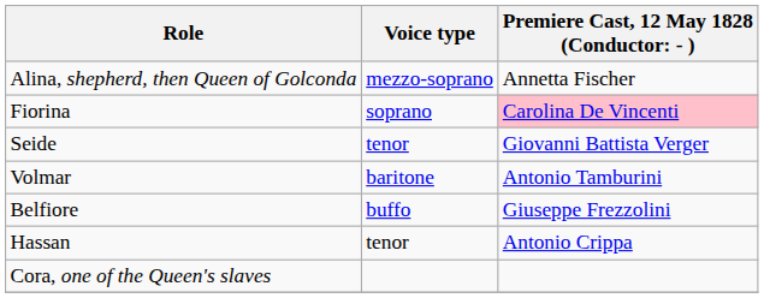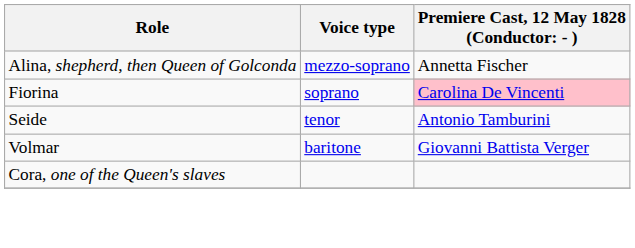 <table class="wikitable">
 <tr>
 <th>Role</th>
 <th>Voice type</th>
 <th>Premiere Cast, 12 May 1828<br>(Conductor: - )</th>
 </tr>
 <tr>
 <td>Alina, <em>shepherd, then Queen of Golconda</em></td>
 <td><a href='#'>mezzo-soprano</a></td>
 <td>Annetta Fischer</td>
 </tr>
 <tr>
 <td>Fiorina</td>
 <td><a href='#'>soprano</a></td>
 <td style="background: pink;"><a href='#'>Carolina De Vincenti</a></td>
 </tr>
 <tr>
 <td>Seide</td>
 <td><a href='#'>tenor</a></td>
-<td><a href='#'>Giovanni Battista Verger</a></td>
+<td><a href='#'>Antonio Tamburini</a></td>
 </tr>
 <tr>
 <td>Volmar</td>
 <td><a href='#'>baritone</a></td>
-<td><a href='#'>Antonio Tamburini</a></td>
-</tr>
-<tr>
-<td>Belfiore</td>
-<td><a href='#'>buffo</a></td>
-<td><a href='#'>Giuseppe Frezzolini</a></td>
-</tr>
-<tr>
-<td>Hassan</td>
-<td>tenor</td>
-<td><a href='#'>Antonio Crippa</a></td>
+<td><a href='#'>Giovanni Battista Verger</a></td>
 </tr>
 <tr>
 <td>Cora, <em>one of the Queen's slaves</em></td>
 <td></td>
 <td></td>
 </tr>
 <tr>
 </tr>
 </table>
